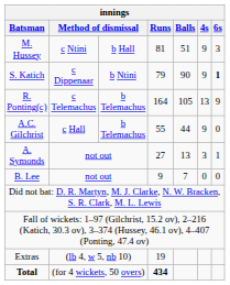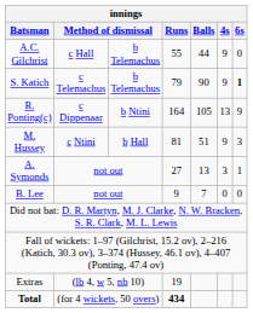 <table cellpadding="1" style="font-size:85%; border:gray solid 1px; text-align:center; width:50%;" class="wikitable">
 <tr>
 <th colspan="7"> innings</th>
 </tr>
 <tr>
 <th><a href='#'>Batsman</a></th>
 <th colspan="2"><a href='#'>Method of dismissal</a></th>
 <th><a href='#'>Runs</a></th>
 <th><a href='#'>Balls</a></th>
 <th><a href='#'>4s</a></th>
 <th><a href='#'>6s</a></th>
 </tr>
 <tr>
+<td><a href='#'>A.C. Gilchrist</a></td>
+<td><a href='#'>c</a> <a href='#'>Hall</a></td>
+<td><a href='#'>b</a> <a href='#'>Telemachus</a></td>
+<td>55</td>
+<td>44</td>
+<td>9</td>
+<td>0</td>
+</tr>
+<tr>
+<td><a href='#'>S. Katich</a></td>
+<td><a href='#'>c</a> <a href='#'>Telemachus</a></td>
+<td><a href='#'>b</a> <a href='#'>Telemachus</a></td>
+<td>79</td>
+<td>90</td>
+<td>9</td>
+<td><strong>1</strong></td>
+</tr>
+<tr>
+<td><a href='#'>R. Ponting</a><a href='#'>(c)</a></td>
+<td><a href='#'>c</a> <a href='#'>Dippenaar</a></td>
+<td><a href='#'>b</a> <a href='#'>Ntini</a></td>
+<td>164</td>
+<td>105</td>
+<td>13</td>
+<td>9</td>
+</tr>
+<tr>
 <td><a href='#'>M. Hussey</a></td>
 <td><a href='#'>c</a> <a href='#'>Ntini</a></td>
 <td><a href='#'>b</a> <a href='#'>Hall</a></td>
 <td>81</td>
 <td>51</td>
 <td>9</td>
 <td>3</td>
-</tr>
-<tr>
-<td><a href='#'>S. Katich</a></td>
-<td><a href='#'>c</a> <a href='#'>Dippenaar</a></td>
-<td><a href='#'>b</a> <a href='#'>Ntini</a></td>
-<td>79</td>
-<td>90</td>
-<td>9</td>
-<td><strong>1</strong></td>
-</tr>
-<tr>
-<td><a href='#'>R. Ponting</a><a href='#'>(c)</a></td>
-<td><a href='#'>c</a> <a href='#'>Telemachus</a></td>
-<td><a href='#'>b</a> <a href='#'>Telemachus</a></td>
-<td>164</td>
-<td>105</td>
-<td>13</td>
-<td>9</td>
-</tr>
-<tr>
-<td><a href='#'>A.C. Gilchrist</a></td>
-<td><a href='#'>c</a> <a href='#'>Hall</a></td>
-<td><a href='#'>b</a> <a href='#'>Telemachus</a></td>
-<td>55</td>
-<td>44</td>
-<td>9</td>
-<td>0</td>
 </tr>
 <tr>
 <td><a href='#'>A. Symonds</a></td>
 <td colspan="2"><a href='#'>not out</a></td>
 <td>27</td>
 <td>13</td>
 <td>3</td>
 <td>1</td>
 </tr>
 <tr>
 <td><a href='#'>B. Lee</a></td>
 <td colspan="2"><a href='#'>not out</a></td>
 <td>9</td>
 <td>7</td>
 <td>0</td>
 <td>0</td>
 </tr>
 <tr>
 <td colspan="7">Did not bat: <a href='#'>D. R. Martyn</a>, <a href='#'>M. J. Clarke</a>, <a href='#'>N. W. Bracken</a>, <a href='#'>S. R. Clark</a>, <a href='#'>M. L. Lewis</a></td>
 </tr>
 <tr>
 <td colspan="7">Fall of wickets: 1–97 (Gilchrist, 15.2 ov), 2–216 (Katich, 30.3 ov), 3–374 (Hussey, 46.1 ov), 4–407 (Ponting, 47.4 ov)</td>
 </tr>
 <tr>
 <td>Extras</td>
 <td colspan="2">(<a href='#'>lb</a> 4, <a href='#'>w</a> 5, <a href='#'>nb</a> 10)</td>
 <td>19</td>
 <td></td>
 <td></td>
 <td></td>
 </tr>
 <tr>
 <td><strong>Total</strong></td>
 <td colspan="2">(for 4 <a href='#'>wickets</a>, 50 <a href='#'>overs</a>)</td>
 <td><strong> 434</strong></td>
 <td></td>
 <td></td>
 <td></td>
 </tr>
 </table>
